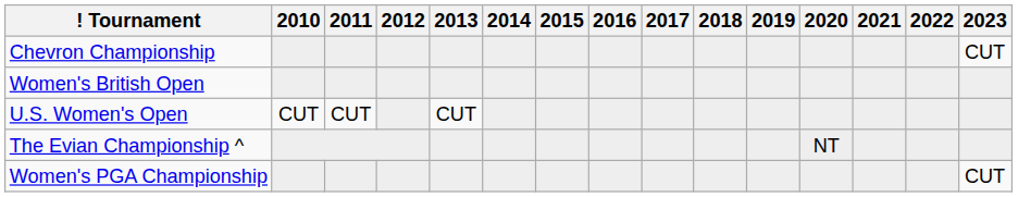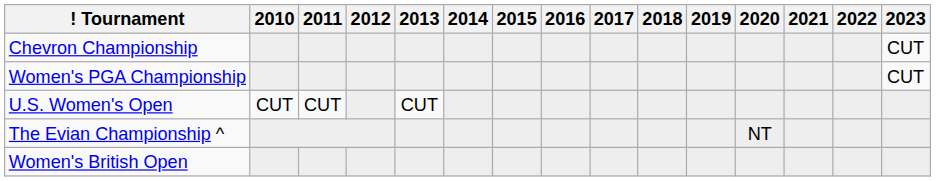 <table class="wikitable" style="font-size:95%;text-align:center;">
 <tr>
 <th>! Tournament</th>
 <th>2010</th>
 <th>2011</th>
 <th>2012</th>
 <th>2013</th>
 <th>2014</th>
 <th>2015</th>
 <th>2016</th>
 <th>2017</th>
 <th>2018</th>
 <th>2019</th>
 <th>2020</th>
 <th>2021</th>
 <th>2022</th>
 <th>2023</th>
 </tr>
 <tr>
 <td align=left><a href='#'>Chevron Championship</a></td>
 <td style="background:#eeeeee;"></td>
 <td style="background:#eeeeee;"></td>
 <td style="background:#eeeeee;"></td>
 <td style="background:#eeeeee;"></td>
 <td style="background:#eeeeee;"></td>
 <td style="background:#eeeeee;"></td>
 <td style="background:#eeeeee;"></td>
 <td style="background:#eeeeee;"></td>
 <td style="background:#eeeeee;"></td>
 <td style="background:#eeeeee;"></td>
 <td style="background:#eeeeee;"></td>
 <td style="background:#eeeeee;"></td>
 <td style="background:#eeeeee;"></td>
 <td>CUT</td>
 </tr>
 <tr>
-<td align=left><a href='#'>Women's British Open</a></td>
+<td align=left><a href='#'>Women's PGA Championship</a></td>
 <td style="background:#eeeeee;"></td>
 <td style="background:#eeeeee;"></td>
 <td style="background:#eeeeee;"></td>
 <td style="background:#eeeeee;"></td>
 <td style="background:#eeeeee;"></td>
 <td style="background:#eeeeee;"></td>
 <td style="background:#eeeeee;"></td>
 <td style="background:#eeeeee;"></td>
 <td style="background:#eeeeee;"></td>
 <td style="background:#eeeeee;"></td>
 <td style="background:#eeeeee;"></td>
 <td style="background:#eeeeee;"></td>
 <td style="background:#eeeeee;"></td>
-<td style="background:#eeeeee;"></td>
+<td>CUT</td>
 </tr>
 <tr>
 <td align=left><a href='#'>U.S. Women's Open</a></td>
 <td>CUT</td>
 <td>CUT</td>
 <td style="background:#eeeeee;"></td>
 <td>CUT</td>
 <td style="background:#eeeeee;"></td>
 <td style="background:#eeeeee;"></td>
 <td style="background:#eeeeee;"></td>
 <td style="background:#eeeeee;"></td>
 <td style="background:#eeeeee;"></td>
 <td style="background:#eeeeee;"></td>
 <td style="background:#eeeeee;"></td>
 <td style="background:#eeeeee;"></td>
 <td style="background:#eeeeee;"></td>
 <td style="background:#eeeeee;"></td>
 </tr>
 <tr>
 <td align=left><a href='#'>The Evian Championship</a> ^</td>
 <td colspan=3 style="background:#eeeeee;"></td>
 <td style="background:#eeeeee;"></td>
 <td style="background:#eeeeee;"></td>
 <td style="background:#eeeeee;"></td>
 <td style="background:#eeeeee;"></td>
 <td style="background:#eeeeee;"></td>
 <td style="background:#eeeeee;"></td>
 <td style="background:#eeeeee;"></td>
 <td style="background:#eeeeee;">NT</td>
 <td style="background:#eeeeee;"></td>
 <td style="background:#eeeeee;"></td>
 <td style="background:#eeeeee;"></td>
 </tr>
 <tr>
-<td align=left><a href='#'>Women's PGA Championship</a></td>
+<td align=left><a href='#'>Women's British Open</a></td>
 <td style="background:#eeeeee;"></td>
 <td style="background:#eeeeee;"></td>
 <td style="background:#eeeeee;"></td>
 <td style="background:#eeeeee;"></td>
 <td style="background:#eeeeee;"></td>
 <td style="background:#eeeeee;"></td>
 <td style="background:#eeeeee;"></td>
 <td style="background:#eeeeee;"></td>
 <td style="background:#eeeeee;"></td>
 <td style="background:#eeeeee;"></td>
 <td style="background:#eeeeee;"></td>
 <td style="background:#eeeeee;"></td>
 <td style="background:#eeeeee;"></td>
-<td>CUT</td>
+<td style="background:#eeeeee;"></td>
 </tr>
 </table>
